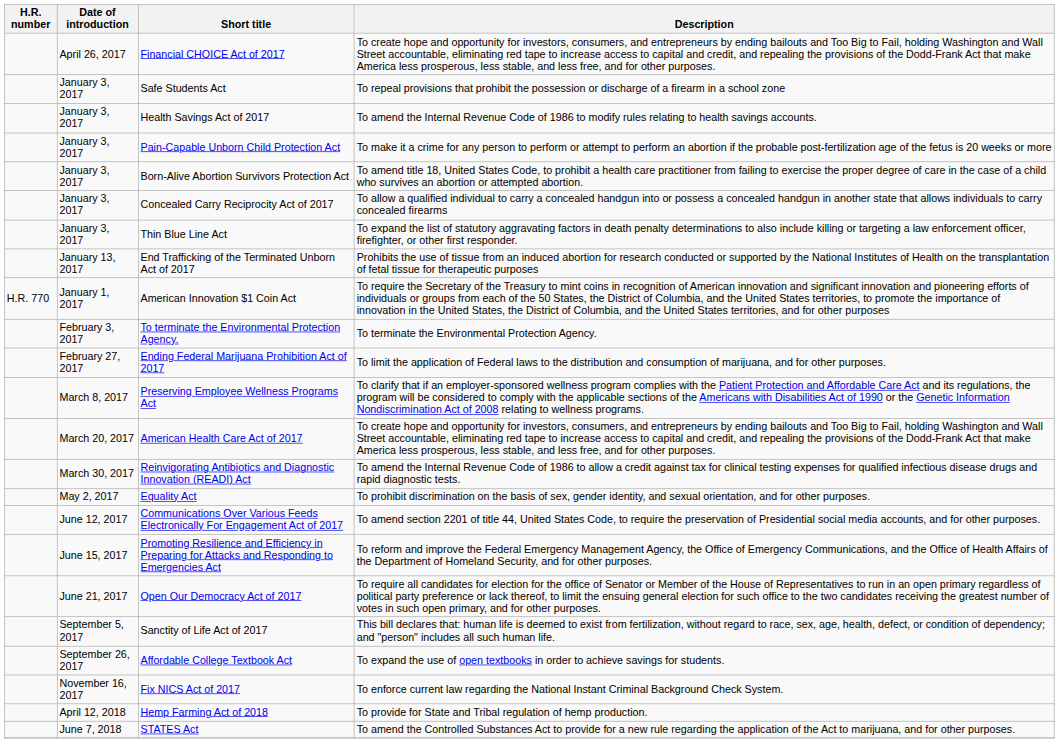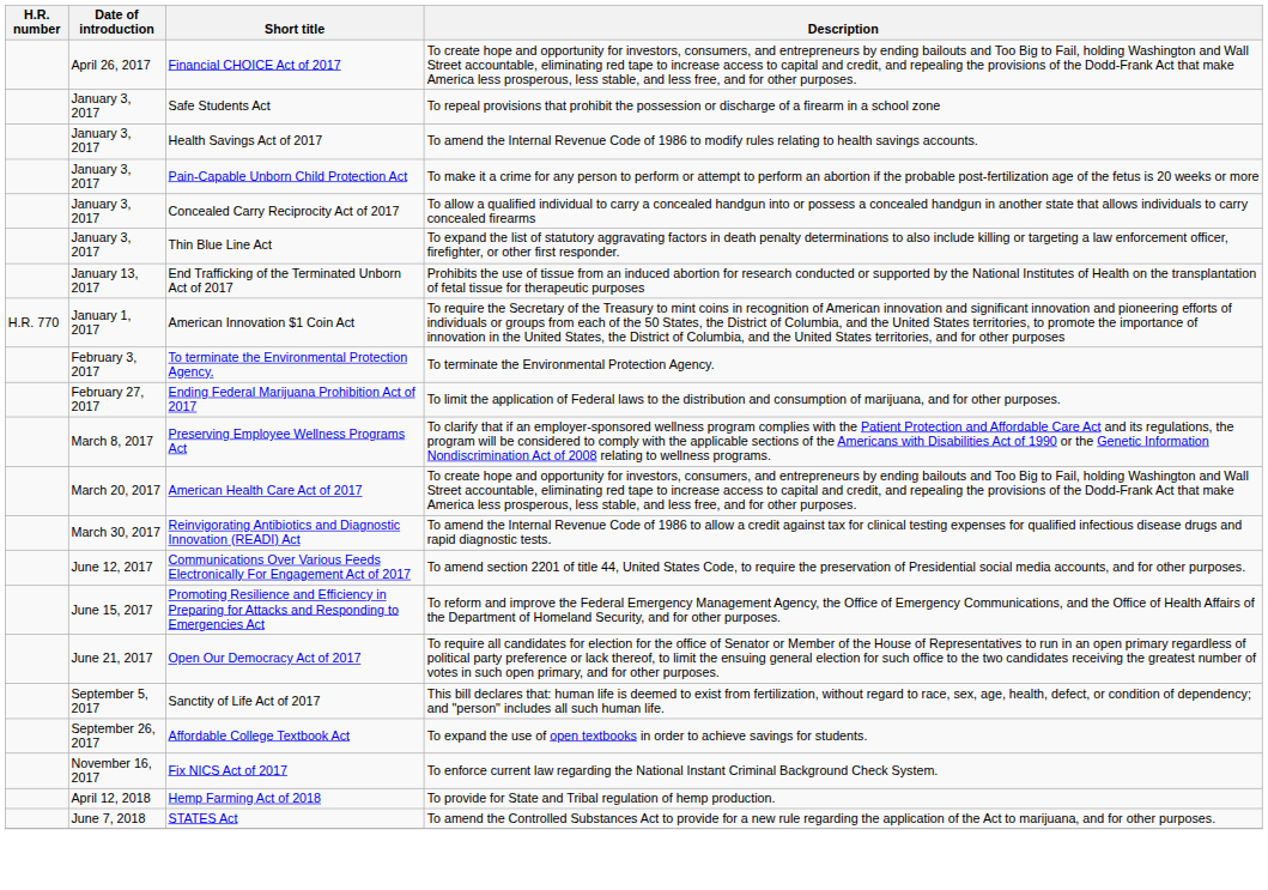 <table class="wikitable">
 <tr valign="bottom">
 <th>H.R. number</th>
 <th>Date of introduction</th>
 <th>Short title</th>
 <th>Description</th>
 </tr>
 <tr>
 <td></td>
 <td>April 26, 2017</td>
 <td><a href='#'>Financial CHOICE Act of 2017</a></td>
 <td>To create hope and opportunity for investors, consumers, and entrepreneurs by ending bailouts and Too Big to Fail, holding Washington and Wall Street accountable, eliminating red tape to increase access to capital and credit, and repealing the provisions of the Dodd-Frank Act that make America less prosperous, less stable, and less free, and for other purposes.</td>
 </tr>
 <tr>
 <td></td>
 <td>January 3, 2017</td>
 <td>Safe Students Act</td>
 <td>To repeal provisions that prohibit the possession or discharge of a firearm in a school zone</td>
 </tr>
 <tr>
 <td></td>
 <td>January 3, 2017</td>
 <td>Health Savings Act of 2017</td>
 <td>To amend the Internal Revenue Code of 1986 to modify rules relating to health savings accounts.</td>
 </tr>
 <tr>
 <td></td>
 <td>January 3, 2017</td>
 <td><a href='#'>Pain-Capable Unborn Child Protection Act</a></td>
 <td>To make it a crime for any person to perform or attempt to perform an abortion if the probable post-fertilization age of the fetus is 20 weeks or more</td>
-</tr>
-<tr>
-<td></td>
-<td>January 3, 2017</td>
-<td>Born-Alive Abortion Survivors Protection Act</td>
-<td>To amend title 18, United States Code, to prohibit a health care practitioner from failing to exercise the proper degree of care in the case of a child who survives an abortion or attempted abortion.</td>
 </tr>
 <tr>
 <td></td>
 <td>January 3, 2017</td>
 <td>Concealed Carry Reciprocity Act of 2017</td>
 <td>To allow a qualified individual to carry a concealed handgun into or possess a concealed handgun in another state that allows individuals to carry concealed firearms</td>
 </tr>
 <tr>
 <td></td>
 <td>January 3, 2017</td>
 <td>Thin Blue Line Act</td>
 <td>To expand the list of statutory aggravating factors in death penalty determinations to also include killing or targeting a law enforcement officer, firefighter, or other first responder.</td>
 </tr>
 <tr>
 <td></td>
 <td>January 13, 2017</td>
 <td>End Trafficking of the Terminated Unborn Act of 2017</td>
 <td>Prohibits the use of tissue from an induced abortion for research conducted or supported by the National Institutes of Health on the transplantation of fetal tissue for therapeutic purposes</td>
 </tr>
 <tr>
 <td>H.R. 770</td>
 <td>January 1, 2017</td>
 <td>American Innovation $1 Coin Act</td>
 <td>To require the Secretary of the Treasury to mint coins in recognition of American innovation and significant innovation and pioneering efforts of individuals or groups from each of the 50 States, the District of Columbia, and the United States territories, to promote the importance of innovation in the United States, the District of Columbia, and the United States territories, and for other purposes</td>
 </tr>
 <tr>
 <td></td>
 <td>February 3, 2017</td>
 <td><a href='#'>To terminate the Environmental Protection Agency.</a></td>
 <td>To terminate the Environmental Protection Agency.</td>
 </tr>
 <tr>
 <td></td>
 <td>February 27, 2017</td>
 <td><a href='#'>Ending Federal Marijuana Prohibition Act of 2017</a></td>
 <td>To limit the application of Federal laws to the distribution and consumption of marijuana, and for other purposes.</td>
 </tr>
 <tr>
 <td></td>
 <td>March 8, 2017</td>
 <td><a href='#'>Preserving Employee Wellness Programs Act</a></td>
 <td>To clarify that if an employer-sponsored wellness program complies with the <a href='#'>Patient Protection and Affordable Care Act</a> and its regulations, the program will be considered to comply with the applicable sections of the <a href='#'>Americans with Disabilities Act of 1990</a> or the <a href='#'>Genetic Information Nondiscrimination Act of 2008</a> relating to wellness programs.</td>
 </tr>
 <tr>
 <td></td>
 <td>March 20, 2017</td>
 <td><a href='#'>American Health Care Act of 2017</a></td>
 <td>To create hope and opportunity for investors, consumers, and entrepreneurs by ending bailouts and Too Big to Fail, holding Washington and Wall Street accountable, eliminating red tape to increase access to capital and credit, and repealing the provisions of the Dodd-Frank Act that make America less prosperous, less stable, and less free, and for other purposes.</td>
 </tr>
 <tr>
 <td></td>
 <td>March 30, 2017</td>
 <td><a href='#'>Reinvigorating Antibiotics and Diagnostic Innovation (READI) Act</a></td>
 <td>To amend the Internal Revenue Code of 1986 to allow a credit against tax for clinical testing expenses for qualified infectious disease drugs and rapid diagnostic tests.</td>
 </tr>
 <tr>
 <td></td>
-<td>May 2, 2017</td>
-<td><a href='#'>Equality Act</a></td>
-<td>To prohibit discrimination on the basis of sex, gender identity, and sexual orientation, and for other purposes.</td>
-</tr>
-<tr>
-<td></td>
 <td>June 12, 2017</td>
 <td><a href='#'>Communications Over Various Feeds Electronically For Engagement Act of 2017</a></td>
 <td>To amend section 2201 of title 44, United States Code, to require the preservation of Presidential social media accounts, and for other purposes.</td>
 </tr>
 <tr>
 <td></td>
 <td>June 15, 2017</td>
 <td><a href='#'>Promoting Resilience and Efficiency in Preparing for Attacks and Responding to Emergencies Act</a></td>
 <td>To reform and improve the Federal Emergency Management Agency, the Office of Emergency Communications, and the Office of Health Affairs of the Department of Homeland Security, and for other purposes.</td>
 </tr>
 <tr>
 <td></td>
 <td>June 21, 2017</td>
 <td><a href='#'>Open Our Democracy Act of 2017</a></td>
 <td>To require all candidates for election for the office of Senator or Member of the House of Representatives to run in an open primary regardless of political party preference or lack thereof, to limit the ensuing general election for such office to the two candidates receiving the greatest number of votes in such open primary, and for other purposes.</td>
 </tr>
 <tr>
 <td></td>
 <td>September 5, 2017</td>
 <td>Sanctity of Life Act of 2017</td>
 <td>This bill declares that: human life is deemed to exist from fertilization, without regard to race, sex, age, health, defect, or condition of dependency; and "person" includes all such human life.</td>
 </tr>
 <tr>
 <td></td>
 <td>September 26, 2017</td>
 <td><a href='#'>Affordable College Textbook Act</a></td>
 <td>To expand the use of <a href='#'>open textbooks</a> in order to achieve savings for students.</td>
 </tr>
 <tr>
 <td></td>
 <td>November 16, 2017</td>
 <td><a href='#'>Fix NICS Act of 2017</a></td>
 <td>To enforce current law regarding the National Instant Criminal Background Check System.</td>
 </tr>
 <tr>
 <td></td>
 <td>April 12, 2018</td>
 <td><a href='#'>Hemp Farming Act of 2018</a></td>
 <td>To  provide for State and Tribal regulation of hemp production.</td>
 </tr>
 <tr>
 <td></td>
 <td>June 7, 2018</td>
 <td><a href='#'>STATES Act</a></td>
 <td>To amend the Controlled Substances Act to provide for a new rule regarding the application of the Act to marijuana, and for other purposes.</td>
 </tr>
 <tr>
 </tr>
 </table>
